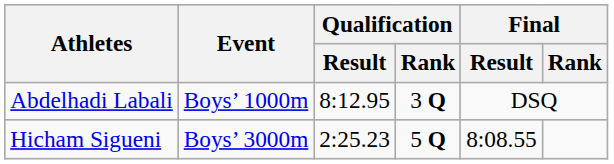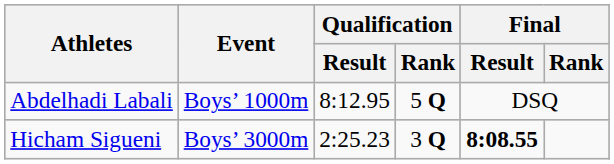 <table class="wikitable" border="1" style="font-size:90%">
 <tr>
 <th rowspan=2>Athletes</th>
 <th rowspan=2>Event</th>
 <th colspan=2>Qualification</th>
 <th colspan=2>Final</th>
 </tr>
 <tr>
 <th>Result</th>
 <th>Rank</th>
 <th>Result</th>
 <th>Rank</th>
 </tr>
 <tr>
 <td><a href='#'>Abdelhadi Labali</a></td>
 <td><a href='#'>Boys’ 1000m</a></td>
 <td align=center>8:12.95</td>
-<td align=center>3 <strong>Q</strong></td>
+<td align=center>5 <strong>Q</strong></td>
 <td align=center colspan=2>DSQ</td>
 </tr>
 <tr>
 <td><a href='#'>Hicham Sigueni</a></td>
 <td><a href='#'>Boys’ 3000m</a></td>
 <td align=center>2:25.23</td>
-<td align=center>5 <strong>Q</strong></td>
-<td align=center>8:08.55</td>
+<td align=center>3 <strong>Q</strong></td>
+<td align=center><strong>8:08.55</strong></td>
 <td align=center></td>
 </tr>
 </table>
